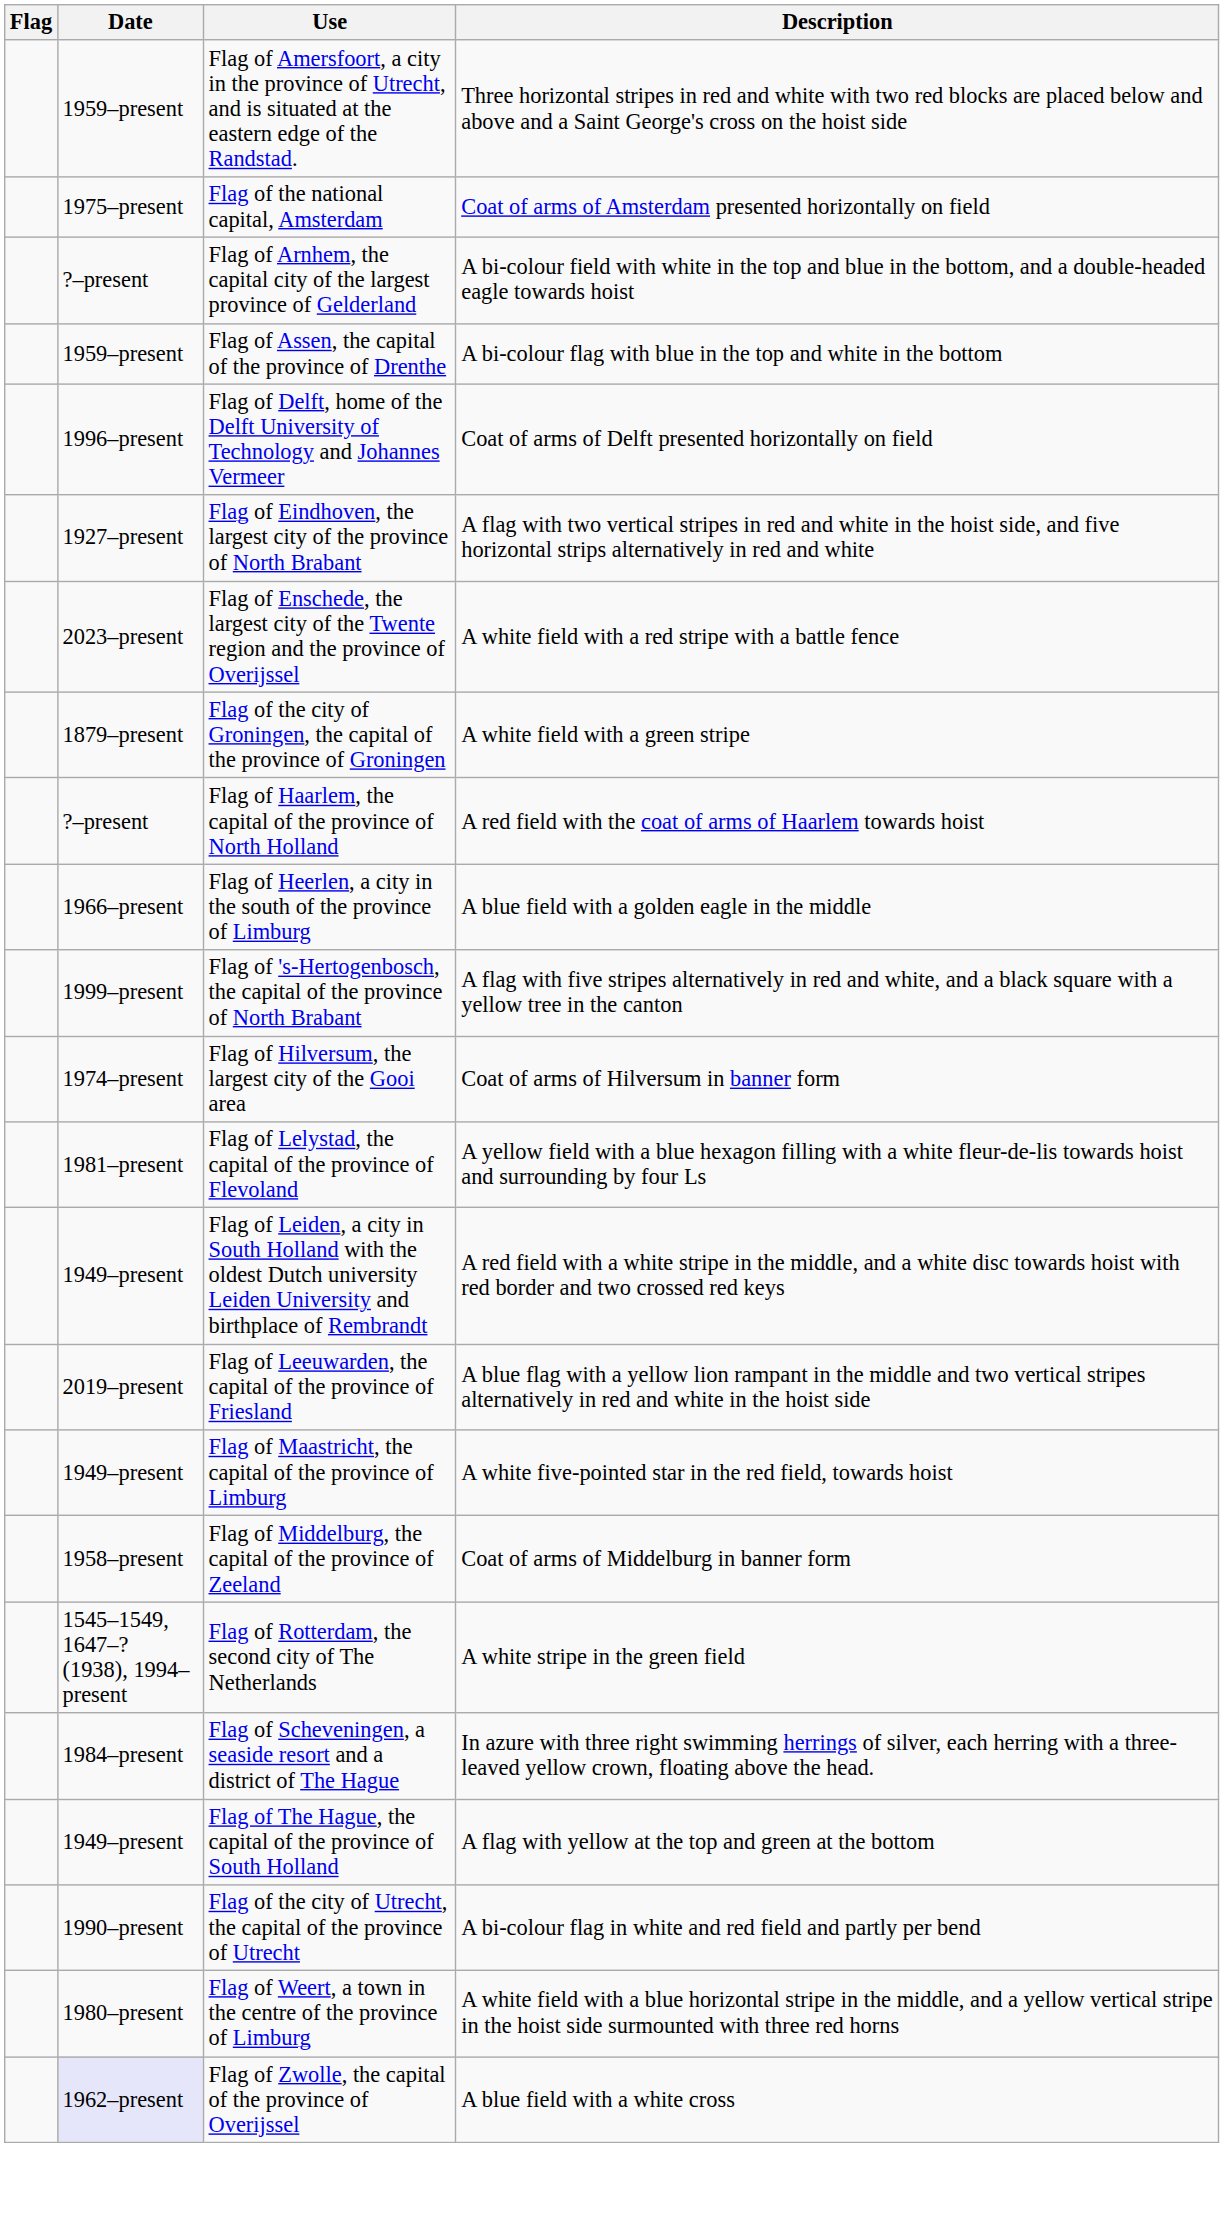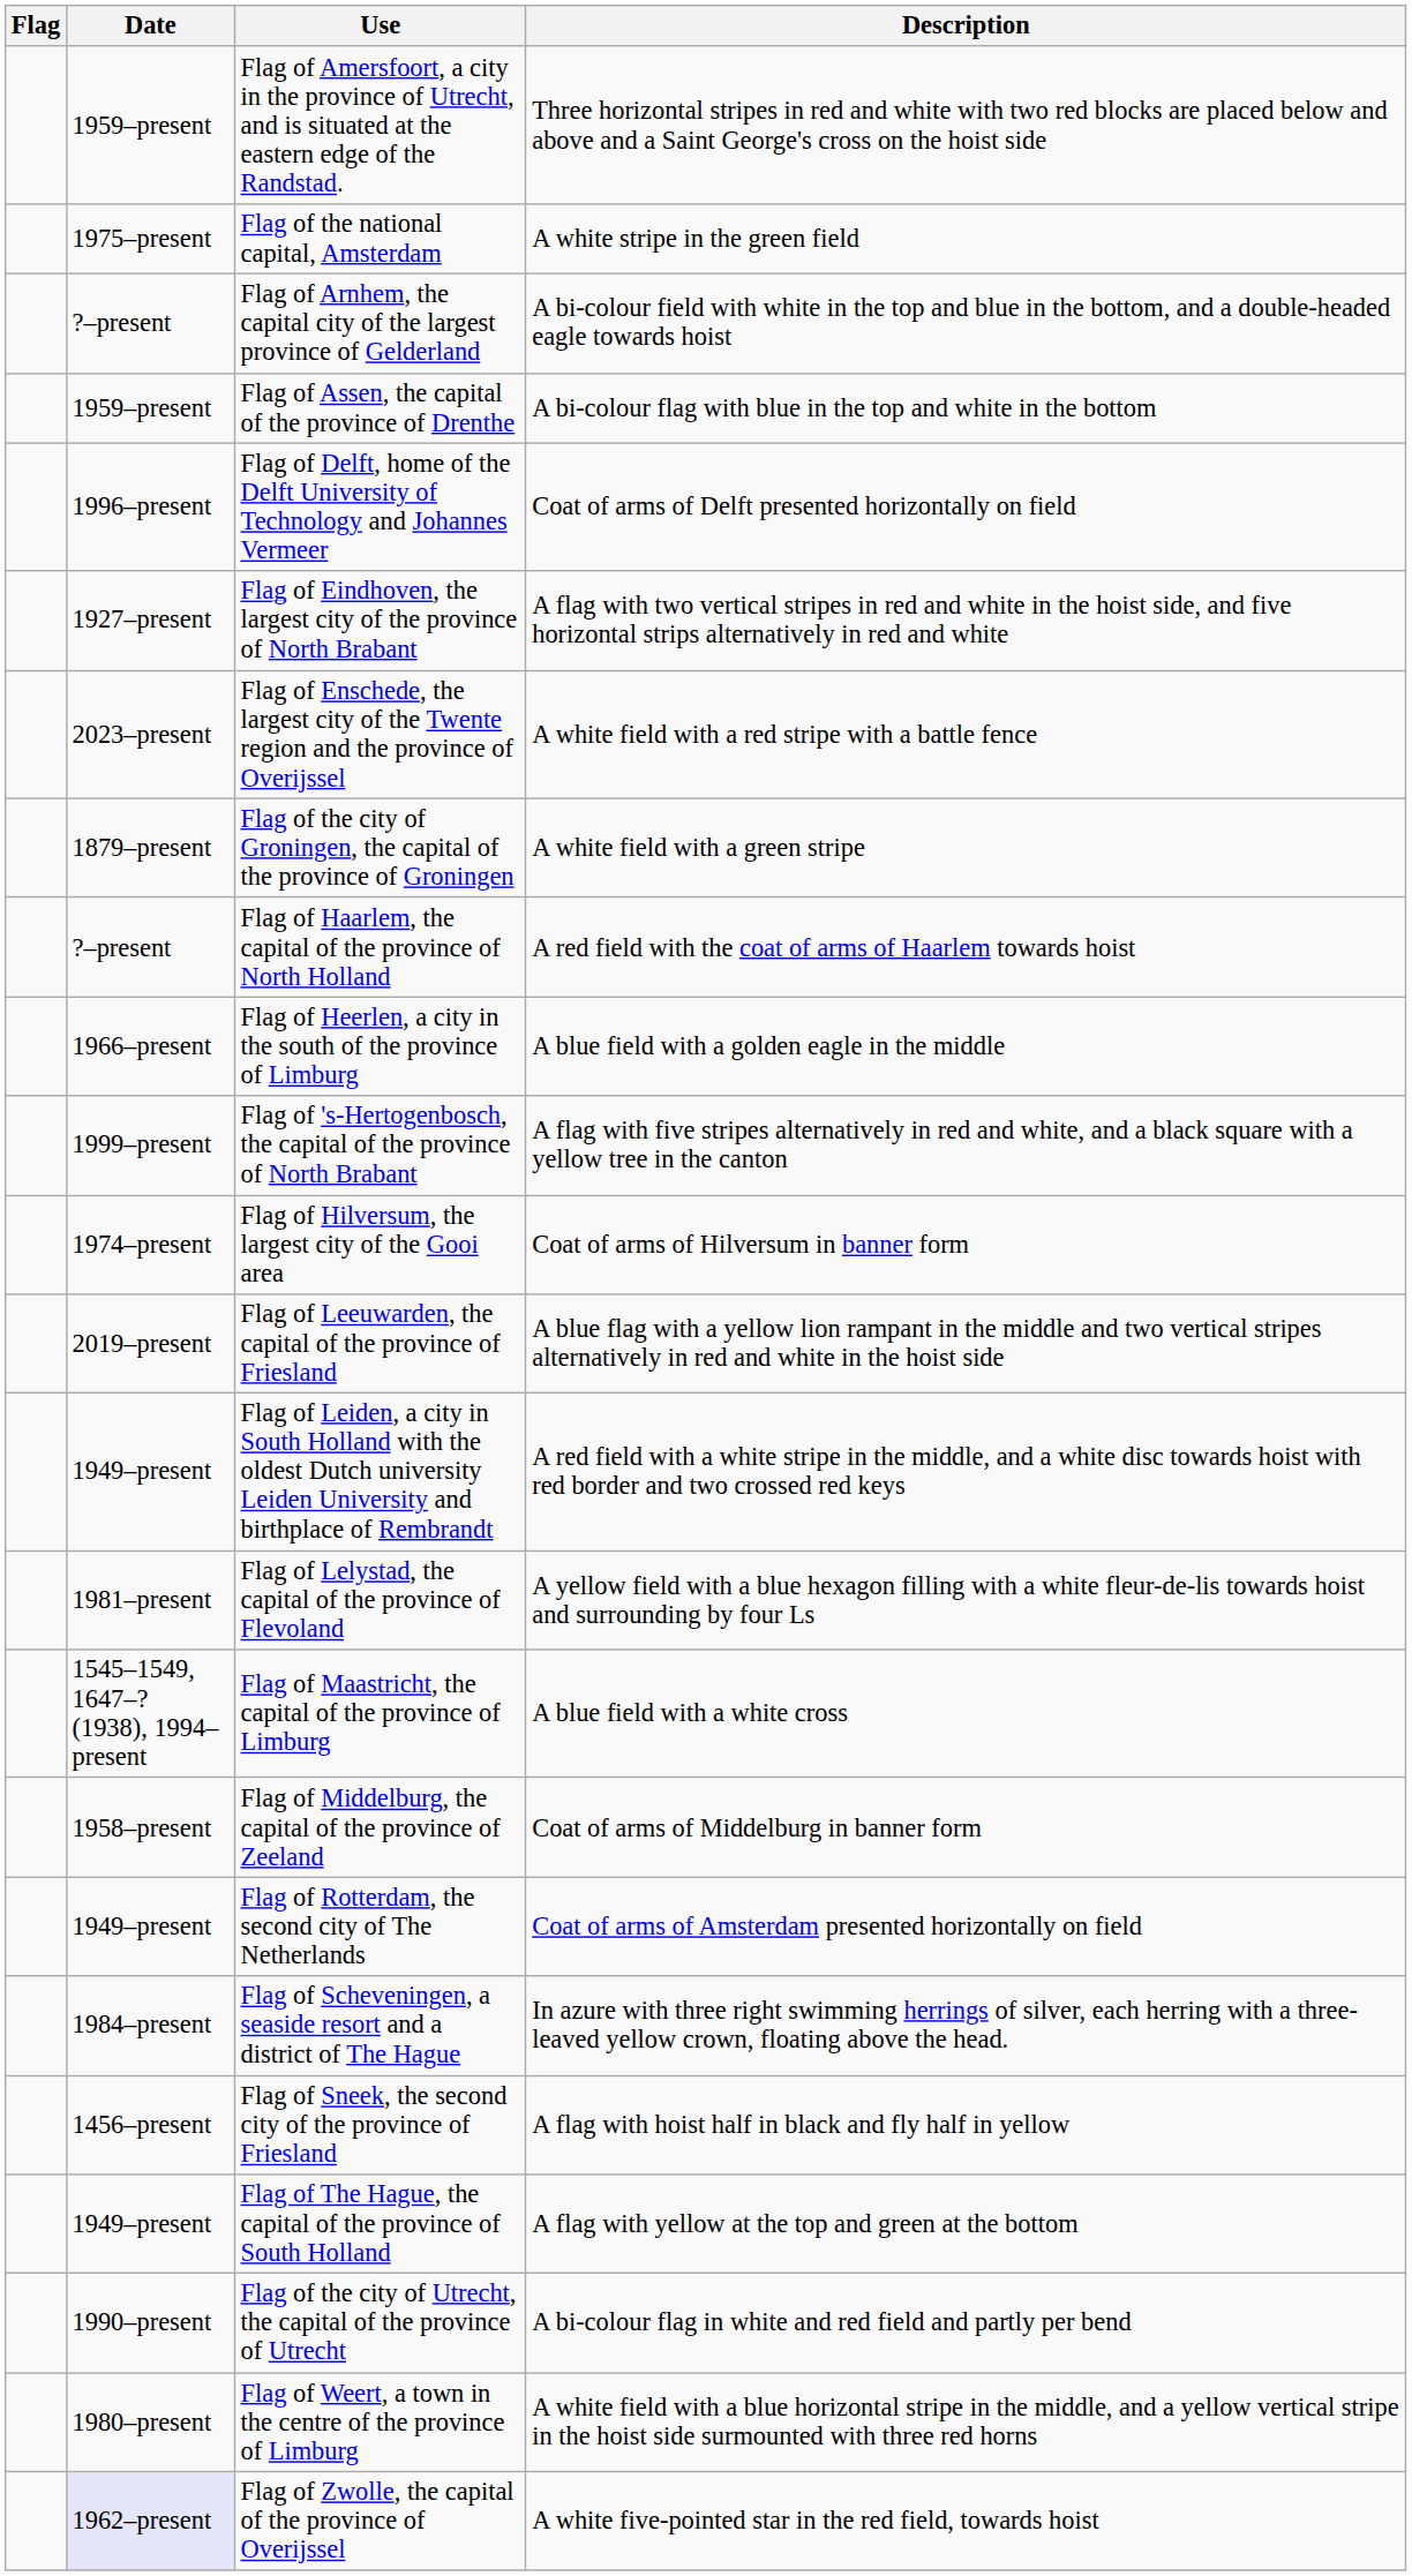 <table class="wikitable">
 <tr style="background:#efefef;">
 <th>Flag</th>
 <th style="width:150px;">Date</th>
 <th style="width:250px;">Use</th>
 <th style="width:1024px;">Description</th>
 </tr>
 <tr>
 <td></td>
 <td>1959–present</td>
 <td>Flag of <a href='#'>Amersfoort</a>, a city in the province of <a href='#'>Utrecht</a>, and is situated at the eastern edge of the <a href='#'>Randstad</a>.</td>
 <td>Three horizontal stripes in red and white with two red blocks are placed below and above and a Saint George's cross on the hoist side</td>
 </tr>
 <tr>
 <td></td>
 <td>1975–present</td>
 <td><a href='#'>Flag</a> of the national capital, <a href='#'>Amsterdam</a></td>
-<td><a href='#'>Coat of arms of Amsterdam</a> presented horizontally on field</td>
+<td>A white stripe in the green field</td>
 </tr>
 <tr>
 <td></td>
 <td>?–present</td>
 <td>Flag of <a href='#'>Arnhem</a>, the capital city of the largest province of <a href='#'>Gelderland</a></td>
 <td>A bi-colour field with white in the top and blue in the bottom, and a double-headed eagle towards hoist</td>
 </tr>
 <tr>
 <td></td>
 <td>1959–present</td>
 <td>Flag of <a href='#'>Assen</a>, the capital of the province of <a href='#'>Drenthe</a></td>
 <td>A bi-colour flag with blue in the top and white in the bottom</td>
 </tr>
 <tr>
 <td></td>
 <td>1996–present</td>
 <td>Flag of <a href='#'>Delft</a>, home of the <a href='#'>Delft University of Technology</a> and <a href='#'>Johannes Vermeer</a></td>
 <td>Coat of arms of Delft presented horizontally on field</td>
 </tr>
 <tr>
 <td></td>
 <td>1927–present</td>
 <td><a href='#'>Flag</a> of <a href='#'>Eindhoven</a>, the largest city of the province of <a href='#'>North Brabant</a></td>
 <td>A flag with two vertical stripes in red and white in the hoist side, and five horizontal strips alternatively in red and white</td>
 </tr>
 <tr>
 <td></td>
 <td>2023–present</td>
 <td>Flag of <a href='#'>Enschede</a>, the largest city of the <a href='#'>Twente</a> region and the province of <a href='#'>Overijssel</a></td>
 <td>A white field with a red stripe with a battle fence</td>
 </tr>
 <tr>
 <td></td>
 <td>1879–present</td>
 <td><a href='#'>Flag</a> of the city of <a href='#'>Groningen</a>, the capital of the province of <a href='#'>Groningen</a></td>
 <td>A white field with a green stripe</td>
 </tr>
 <tr>
 <td></td>
 <td>?–present</td>
 <td>Flag of <a href='#'>Haarlem</a>, the capital of the province of <a href='#'>North Holland</a></td>
 <td>A red field with the <a href='#'>coat of arms of Haarlem</a> towards hoist</td>
 </tr>
 <tr>
 <td></td>
 <td>1966–present</td>
 <td>Flag of <a href='#'>Heerlen</a>, a city in the south of the province of <a href='#'>Limburg</a></td>
 <td>A blue field with a golden eagle in the middle</td>
 </tr>
 <tr>
 <td></td>
 <td>1999–present</td>
 <td>Flag of <a href='#'>'s-Hertogenbosch</a>, the capital of the province of <a href='#'>North Brabant</a></td>
 <td>A flag with five stripes alternatively in red and white, and a black square with a yellow tree in the canton</td>
 </tr>
 <tr>
 <td></td>
 <td>1974–present</td>
 <td>Flag of <a href='#'>Hilversum</a>, the largest city of the <a href='#'>Gooi</a> area</td>
 <td>Coat of arms of Hilversum in <a href='#'>banner</a> form</td>
 </tr>
 <tr>
 <td></td>
-<td>1981–present</td>
-<td>Flag of <a href='#'>Lelystad</a>, the capital of the province of <a href='#'>Flevoland</a></td>
-<td>A yellow field with a blue hexagon filling with a white fleur-de-lis towards hoist and surrounding by four Ls</td>
+<td>2019–present</td>
+<td>Flag of <a href='#'>Leeuwarden</a>, the capital of the province of <a href='#'>Friesland</a></td>
+<td>A blue flag with a yellow lion rampant in the middle and two vertical stripes alternatively in red and white in the hoist side</td>
 </tr>
 <tr>
 <td></td>
 <td>1949–present</td>
 <td>Flag of <a href='#'>Leiden</a>, a city in <a href='#'>South Holland</a> with the oldest Dutch university <a href='#'>Leiden University</a> and birthplace of <a href='#'>Rembrandt</a></td>
 <td>A red field with a white stripe in the middle, and a white disc towards hoist with red border and two crossed red keys</td>
 </tr>
 <tr>
 <td></td>
-<td>2019–present</td>
-<td>Flag of <a href='#'>Leeuwarden</a>, the capital of the province of <a href='#'>Friesland</a></td>
-<td>A blue flag with a yellow lion rampant in the middle and two vertical stripes alternatively in red and white in the hoist side</td>
+<td>1981–present</td>
+<td>Flag of <a href='#'>Lelystad</a>, the capital of the province of <a href='#'>Flevoland</a></td>
+<td>A yellow field with a blue hexagon filling with a white fleur-de-lis towards hoist and surrounding by four Ls</td>
 </tr>
 <tr>
 <td></td>
-<td>1949–present</td>
+<td>1545–1549, 1647–? (1938), 1994–present</td>
 <td><a href='#'>Flag</a> of <a href='#'>Maastricht</a>, the capital of the province of <a href='#'>Limburg</a></td>
-<td>A white five-pointed star in the red field, towards hoist</td>
+<td>A blue field with a white cross</td>
 </tr>
 <tr>
 <td></td>
 <td>1958–present</td>
 <td>Flag of <a href='#'>Middelburg</a>, the capital of the province of <a href='#'>Zeeland</a></td>
 <td>Coat of arms of Middelburg in banner form</td>
 </tr>
 <tr>
 <td></td>
-<td>1545–1549, 1647–? (1938), 1994–present</td>
+<td>1949–present</td>
 <td><a href='#'>Flag</a> of <a href='#'>Rotterdam</a>, the second city of The Netherlands</td>
-<td>A white stripe in the green field</td>
+<td><a href='#'>Coat of arms of Amsterdam</a> presented horizontally on field</td>
 </tr>
 <tr>
 <td></td>
 <td>1984–present</td>
 <td><a href='#'>Flag</a> of <a href='#'>Scheveningen</a>, a <a href='#'>seaside resort</a> and a district of <a href='#'>The Hague</a></td>
 <td>In azure with three right swimming <a href='#'>herrings</a> of silver, each herring with a three-leaved yellow crown, floating above the head.</td>
+</tr>
+<tr>
+<td></td>
+<td>1456–present</td>
+<td>Flag of <a href='#'>Sneek</a>, the second city of the province of <a href='#'>Friesland</a></td>
+<td>A flag with hoist half in black and fly half in yellow</td>
 </tr>
 <tr>
 <td></td>
 <td>1949–present</td>
 <td><a href='#'>Flag of The Hague</a>, the capital of the province of <a href='#'>South Holland</a></td>
 <td>A flag with yellow at the top and green at the bottom</td>
 </tr>
 <tr>
 <td></td>
 <td>1990–present</td>
 <td><a href='#'>Flag</a> of the city of <a href='#'>Utrecht</a>, the capital of the province of <a href='#'>Utrecht</a></td>
 <td>A bi-colour flag in white and red field and partly per bend</td>
 </tr>
 <tr>
 <td></td>
 <td>1980–present</td>
 <td><a href='#'>Flag</a> of <a href='#'>Weert</a>, a town in the centre of the province of <a href='#'>Limburg</a></td>
 <td>A white field with a blue horizontal stripe in the middle, and a yellow vertical stripe in the hoist side surmounted with three red horns</td>
 </tr>
 <tr>
 <td></td>
 <td style="background: lavender;">1962–present</td>
 <td>Flag of <a href='#'>Zwolle</a>, the capital of the province of <a href='#'>Overijssel</a></td>
-<td>A blue field with a white cross</td>
+<td>A white five-pointed star in the red field, towards hoist</td>
 </tr>
 </table>
